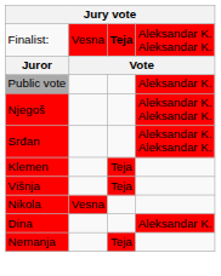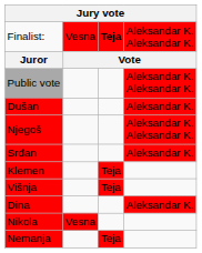 <table class="wikitable" style="text-align:center">
 <tr>
 <th colspan=4>Jury vote</th>
 </tr>
 <tr>
 <td align="left">Finalist:</td>
 <td bgcolor="red"><span>Vesna<br></span></td>
 <td bgcolor="red"><strong><span>Teja<br></span></strong></td>
 <td bgcolor="red"><span>Aleksandar K.<br>Aleksandar K.</span></td>
 </tr>
 <tr>
 <th>Juror</th>
 <th colspan=3>Vote</th>
 </tr>
 <tr>
 <td align="left" bgcolor="darkgray">Public vote</td>
 <td></td>
 <td></td>
+<td bgcolor="red"><span>Aleksandar K.<br>Aleksandar K.</span></td>
+</tr>
+<tr>
+<td align="left" bgcolor="red"><span>Dušan</span></td>
+<td></td>
+<td></td>
 <td bgcolor="red"><span>Aleksandar K.</span></td>
 </tr>
 <tr>
 <td align="left" bgcolor="red"><span>Njegoš</span></td>
 <td></td>
 <td></td>
 <td bgcolor="red"><span>Aleksandar K.<br>Aleksandar K.</span></td>
 </tr>
 <tr>
 <td align="left" bgcolor="red"><span>Srđan</span></td>
 <td></td>
 <td></td>
-<td bgcolor="red"><span>Aleksandar K.<br>Aleksandar K.</span></td>
+<td bgcolor="red"><span>Aleksandar K.</span></td>
 </tr>
 <tr>
 <td align="left" bgcolor="red"><span>Klemen</span></td>
 <td></td>
 <td bgcolor="red"><span>Teja</span></td>
 <td></td>
 </tr>
 <tr>
 <td align="left" bgcolor="red"><span>Višnja</span></td>
 <td></td>
 <td bgcolor="red"><span>Teja</span></td>
 <td></td>
 </tr>
 <tr>
+<td align="left" bgcolor="red"><span>Dina</span></td>
+<td></td>
+<td></td>
+<td bgcolor="red"><span>Aleksandar K.</span></td>
+</tr>
+<tr>
 <td align="left" bgcolor="red"><span>Nikola</span></td>
 <td bgcolor="red"><span>Vesna</span></td>
 <td></td>
 <td></td>
-</tr>
-<tr>
-<td align="left" bgcolor="red"><span>Dina</span></td>
-<td></td>
-<td></td>
-<td bgcolor="red"><span>Aleksandar K.</span></td>
 </tr>
 <tr>
 <td align="left" bgcolor="red"><span>Nemanja</span></td>
 <td></td>
 <td bgcolor="red"><span>Teja</span></td>
 <td></td>
 </tr>
 </table>
